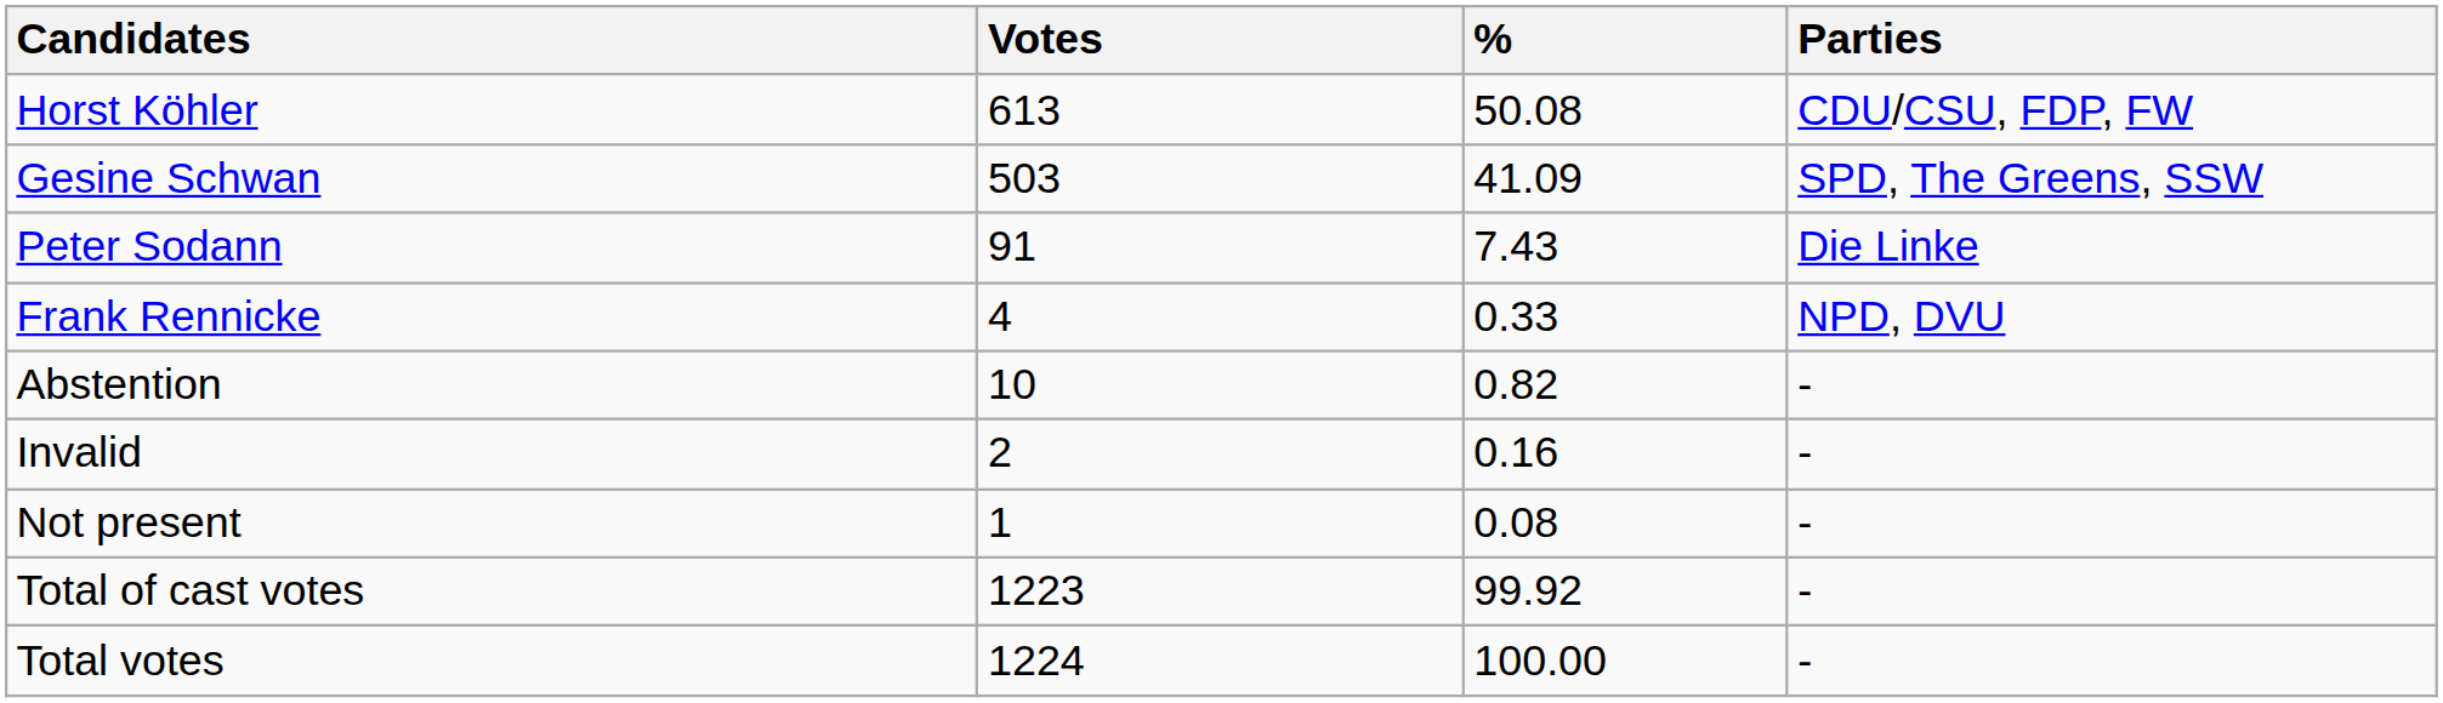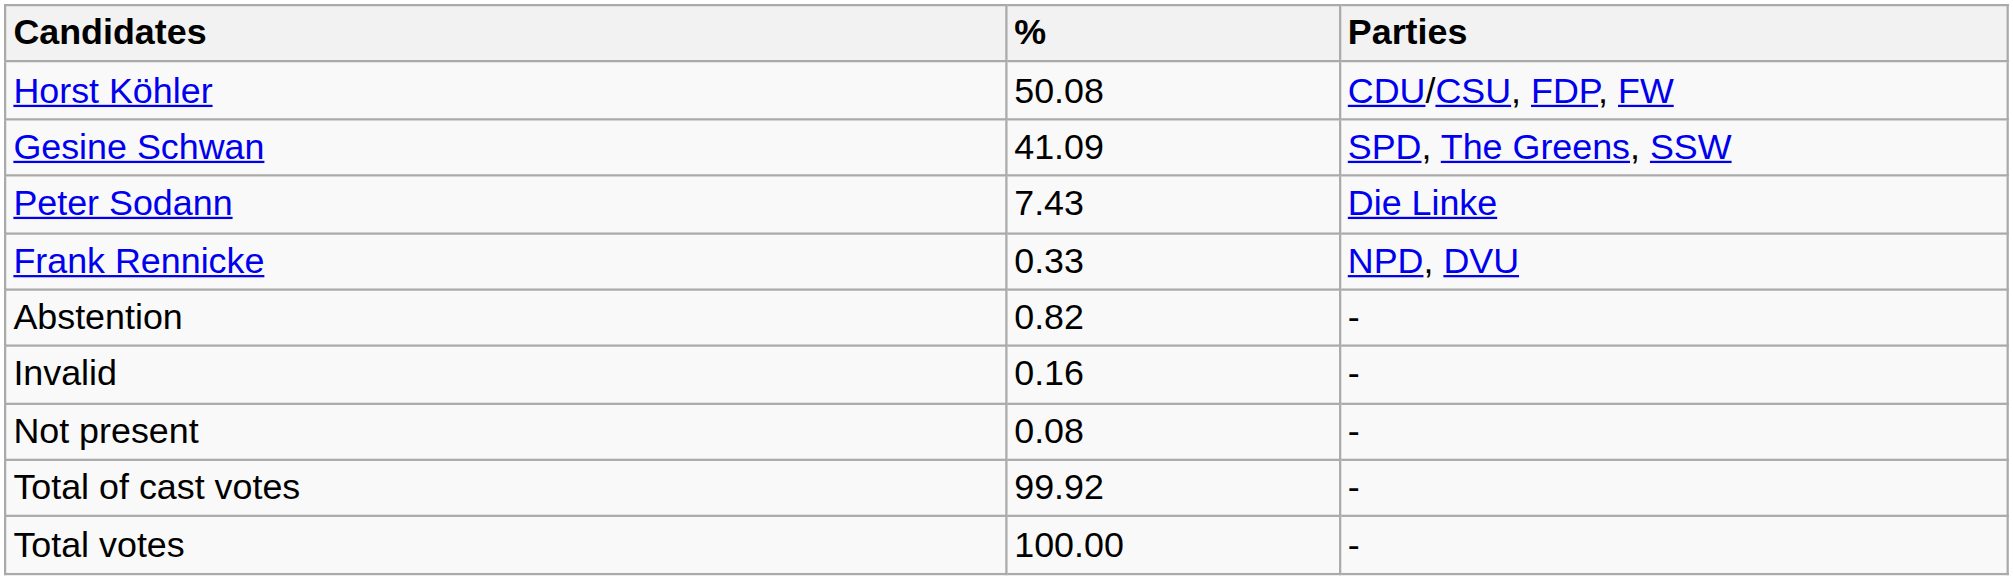 <table class="wikitable">
 <tr ---- class="hintergrundfarbe5">
 <th width="30%" style="text-align:left">Candidates</th>
-<th width="15%" style="text-align:left">Votes</th>
 <th width="10%" style="text-align:left">%</th>
 <th width="20%" style="text-align:left">Parties</th>
 </tr>
 <tr ---->
 <td><a href='#'>Horst Köhler</a></td>
-<td>613</td>
 <td>50.08</td>
 <td><a href='#'>CDU</a>/<a href='#'>CSU</a>, <a href='#'>FDP</a>, <a href='#'>FW</a></td>
 </tr>
 <tr ---->
 <td><a href='#'>Gesine Schwan</a></td>
-<td>503</td>
 <td>41.09</td>
 <td><a href='#'>SPD</a>, <a href='#'>The Greens</a>, <a href='#'>SSW</a></td>
 </tr>
 <tr ---->
 <td><a href='#'>Peter Sodann</a></td>
-<td>91</td>
 <td>7.43</td>
 <td><a href='#'>Die Linke</a></td>
 </tr>
 <tr ---->
 <td><a href='#'>Frank Rennicke</a></td>
-<td>4</td>
 <td>0.33</td>
 <td><a href='#'>NPD</a>, <a href='#'>DVU</a></td>
 </tr>
 <tr ---->
 <td>Abstention</td>
-<td>10</td>
 <td>0.82</td>
 <td>-</td>
 </tr>
 <tr ---->
 <td>Invalid</td>
-<td>2</td>
 <td>0.16</td>
 <td>-</td>
 </tr>
 <tr ---->
 <td>Not present</td>
-<td>1</td>
 <td>0.08</td>
 <td>-</td>
 </tr>
 <tr ---->
 <td>Total of cast votes</td>
-<td>1223</td>
 <td>99.92</td>
 <td>-</td>
 </tr>
 <tr ---->
 <td>Total votes</td>
-<td>1224</td>
 <td>100.00</td>
 <td>-</td>
 </tr>
 </table>
